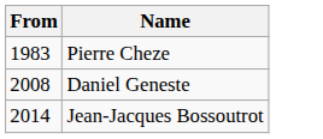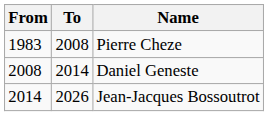 <table class="wikitable">
 <tr>
 <th>From</th>
+<th>To</th>
 <th>Name</th>
 </tr>
 <tr>
 <td>1983</td>
+<td>2008</td>
 <td>Pierre Cheze</td>
 </tr>
 <tr>
 <td>2008</td>
+<td>2014</td>
 <td>Daniel Geneste</td>
 </tr>
 <tr>
 <td>2014</td>
+<td>2026</td>
 <td>Jean-Jacques Bossoutrot</td>
 </tr>
 </table>
